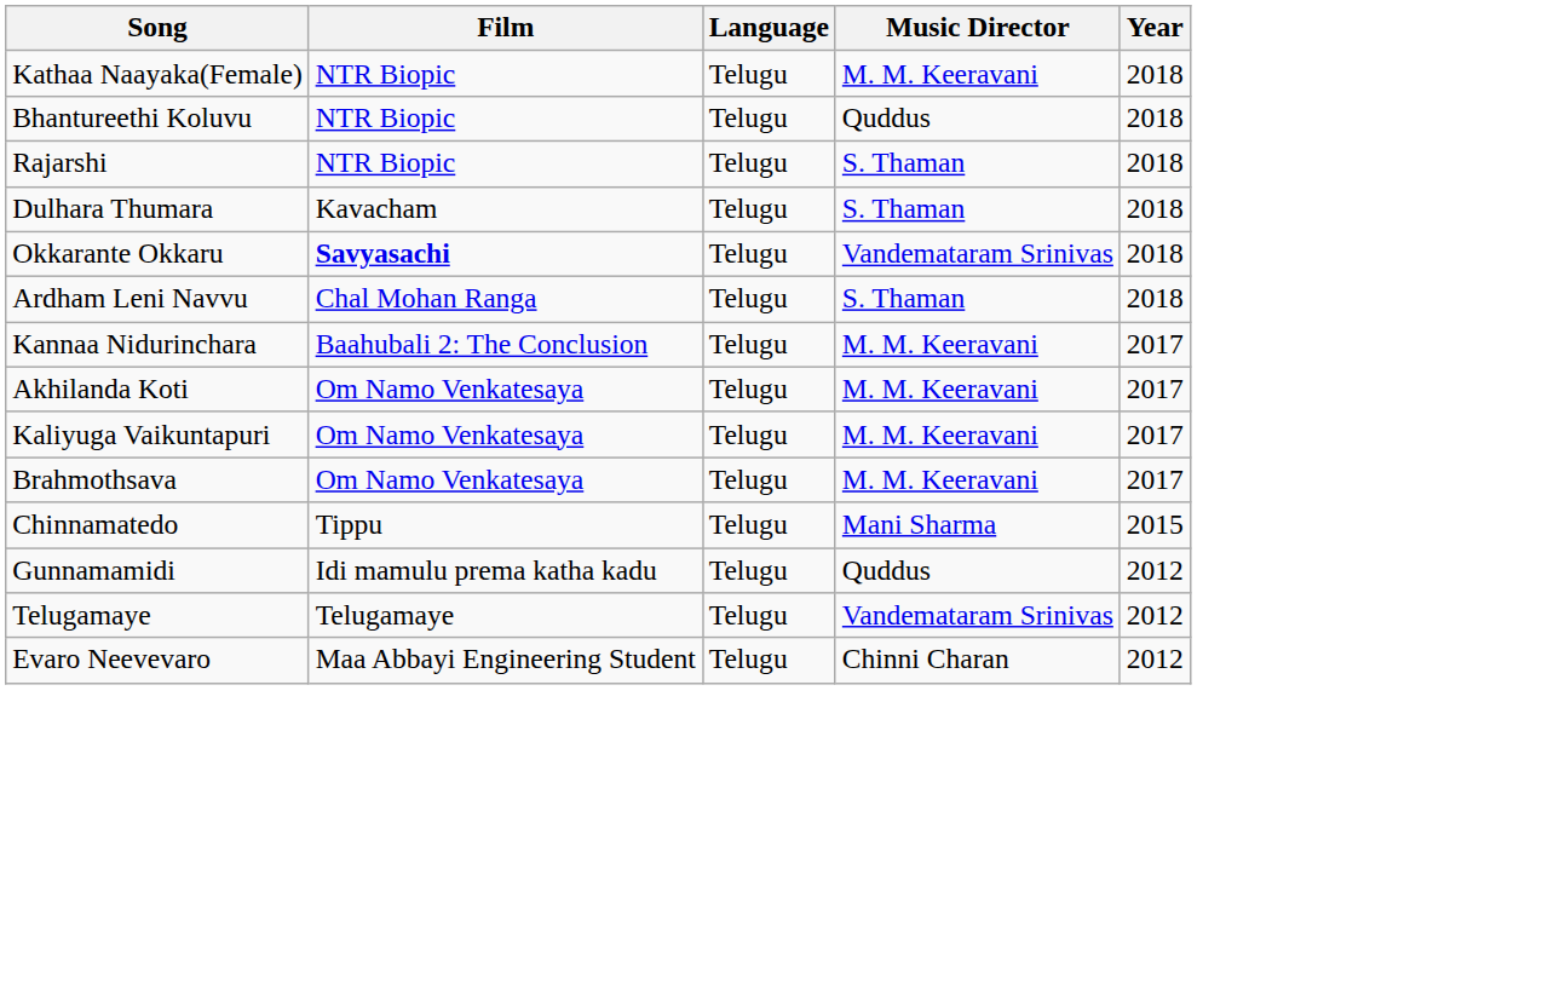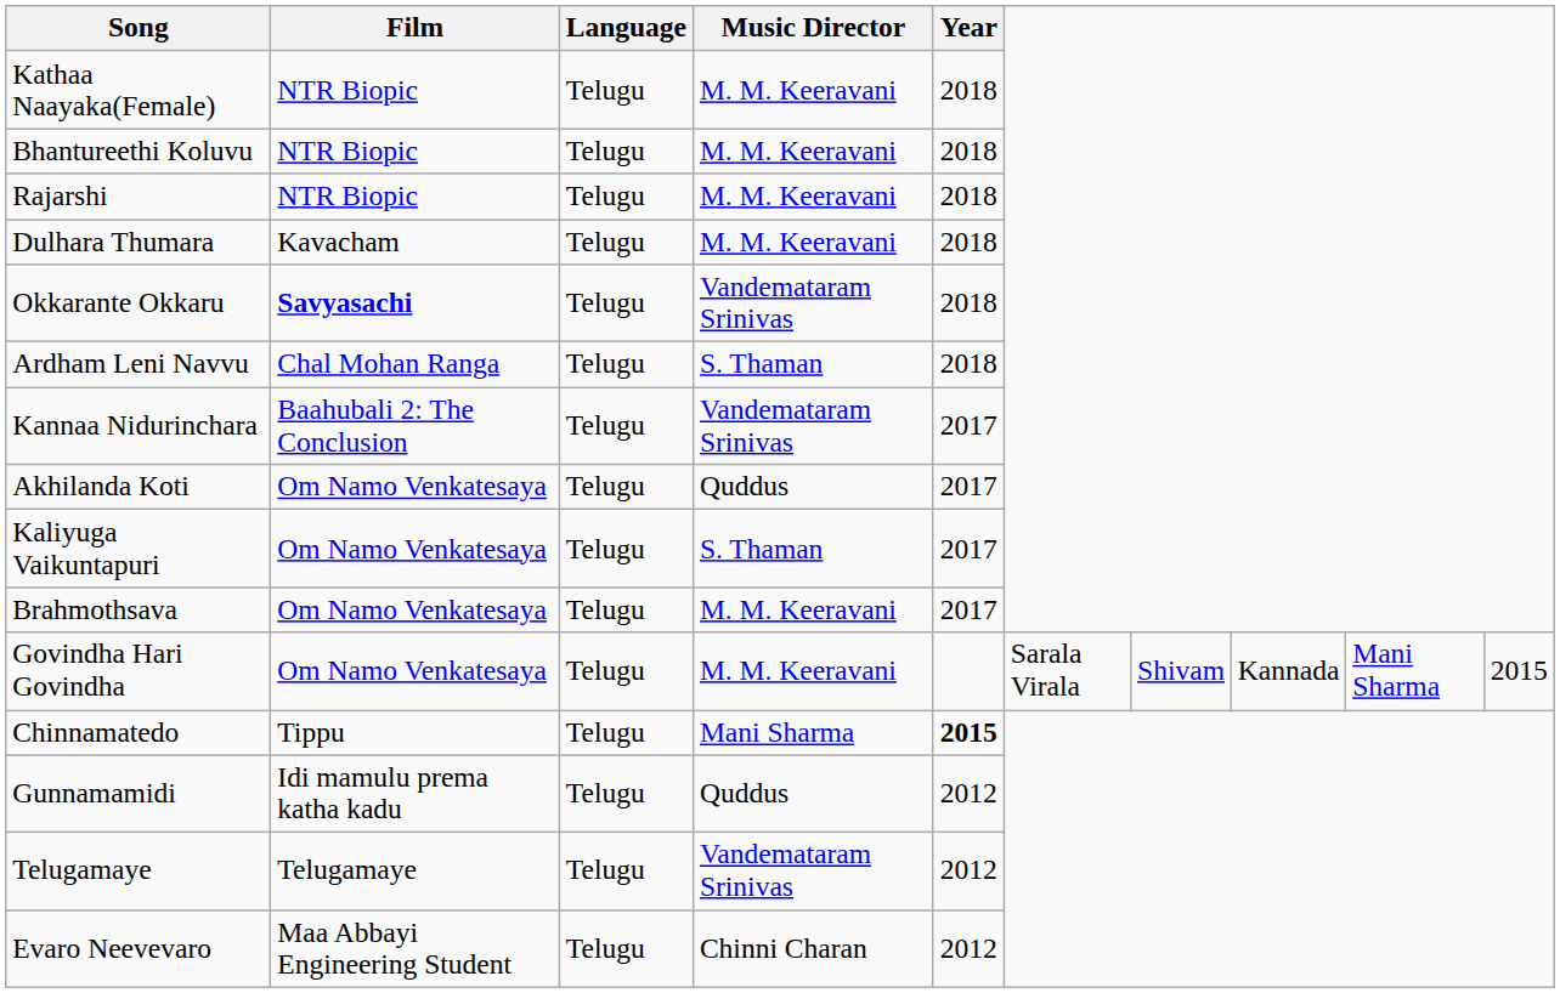 <table class="wikitable sortable">
 <tr>
 <th>Song</th>
 <th>Film</th>
 <th>Language</th>
 <th>Music Director</th>
 <th>Year</th>
 </tr>
 <tr>
 <td>Kathaa Naayaka(Female)</td>
 <td><a href='#'>NTR Biopic</a></td>
 <td>Telugu</td>
 <td><a href='#'>M. M. Keeravani</a></td>
 <td>2018</td>
 </tr>
 <tr>
 <td>Bhantureethi Koluvu</td>
 <td><a href='#'>NTR Biopic</a></td>
 <td>Telugu</td>
-<td>Quddus</td>
+<td><a href='#'>M. M. Keeravani</a></td>
 <td>2018</td>
 </tr>
 <tr>
 <td>Rajarshi</td>
 <td><a href='#'>NTR Biopic</a></td>
 <td>Telugu</td>
-<td><a href='#'>S. Thaman</a></td>
+<td><a href='#'>M. M. Keeravani</a></td>
 <td>2018</td>
 </tr>
 <tr>
 <td>Dulhara Thumara</td>
 <td>Kavacham</td>
 <td>Telugu</td>
-<td><a href='#'>S. Thaman</a></td>
+<td><a href='#'>M. M. Keeravani</a></td>
 <td>2018</td>
 </tr>
 <tr>
 <td>Okkarante Okkaru</td>
 <td><strong><a href='#'>Savyasachi</a></strong></td>
 <td>Telugu</td>
 <td><a href='#'>Vandemataram Srinivas</a></td>
 <td>2018</td>
 </tr>
 <tr>
 <td>Ardham Leni Navvu</td>
 <td><a href='#'>Chal Mohan Ranga</a></td>
 <td>Telugu</td>
 <td><a href='#'>S. Thaman</a></td>
 <td>2018</td>
 </tr>
 <tr>
 <td>Kannaa Nidurinchara</td>
 <td><a href='#'>Baahubali 2: The Conclusion</a></td>
 <td>Telugu</td>
-<td><a href='#'>M. M. Keeravani</a></td>
+<td><a href='#'>Vandemataram Srinivas</a></td>
 <td>2017</td>
 </tr>
 <tr>
 <td>Akhilanda Koti</td>
 <td><a href='#'>Om Namo Venkatesaya</a></td>
 <td>Telugu</td>
-<td><a href='#'>M. M. Keeravani</a></td>
+<td>Quddus</td>
 <td>2017</td>
 </tr>
 <tr>
 <td>Kaliyuga Vaikuntapuri</td>
 <td><a href='#'>Om Namo Venkatesaya</a></td>
 <td>Telugu</td>
-<td><a href='#'>M. M. Keeravani</a></td>
+<td><a href='#'>S. Thaman</a></td>
 <td>2017</td>
 </tr>
 <tr>
 <td>Brahmothsava</td>
 <td><a href='#'>Om Namo Venkatesaya</a></td>
 <td>Telugu</td>
 <td><a href='#'>M. M. Keeravani</a></td>
 <td>2017</td>
 </tr>
 <tr>
+<td>Govindha Hari Govindha</td>
+<td><a href='#'>Om Namo Venkatesaya</a></td>
+<td>Telugu</td>
+<td><a href='#'>M. M. Keeravani</a></td>
+<td></td>
+<td>Sarala Virala</td>
+<td><a href='#'>Shivam</a></td>
+<td>Kannada</td>
+<td><a href='#'>Mani Sharma</a></td>
+<td>2015</td>
+</tr>
+<tr>
 <td>Chinnamatedo</td>
 <td>Tippu</td>
 <td>Telugu</td>
 <td><a href='#'>Mani Sharma</a></td>
-<td>2015</td>
+<td><strong>2015</strong></td>
 </tr>
 <tr>
 <td>Gunnamamidi</td>
 <td>Idi mamulu prema katha kadu</td>
 <td>Telugu</td>
 <td>Quddus</td>
 <td>2012</td>
 </tr>
 <tr>
 <td>Telugamaye</td>
 <td>Telugamaye</td>
 <td>Telugu</td>
 <td><a href='#'>Vandemataram Srinivas</a></td>
 <td>2012</td>
 </tr>
 <tr>
 <td>Evaro Neevevaro</td>
 <td>Maa Abbayi Engineering Student</td>
 <td>Telugu</td>
 <td>Chinni Charan</td>
 <td>2012</td>
 </tr>
 </table>
